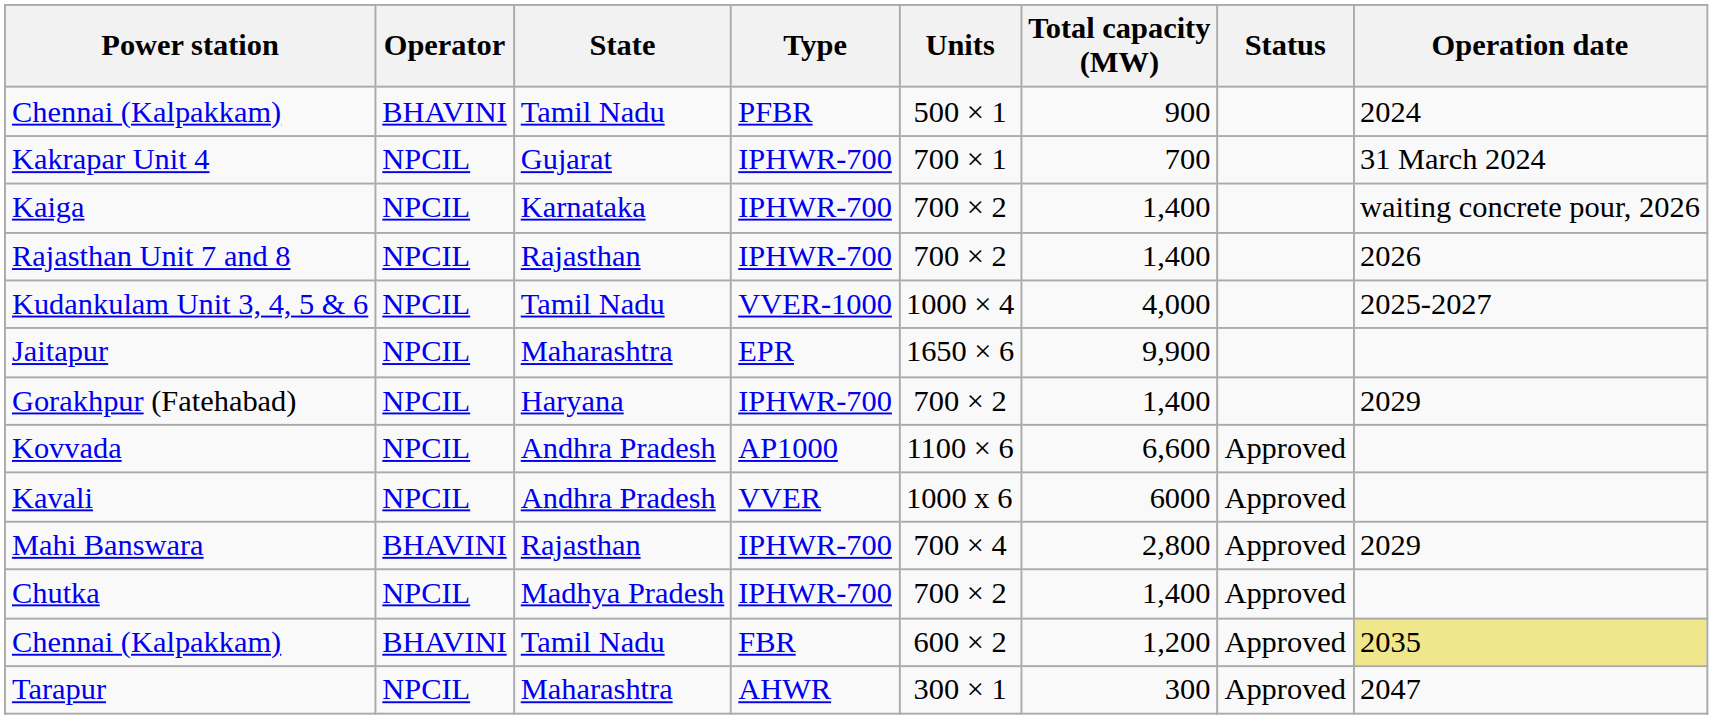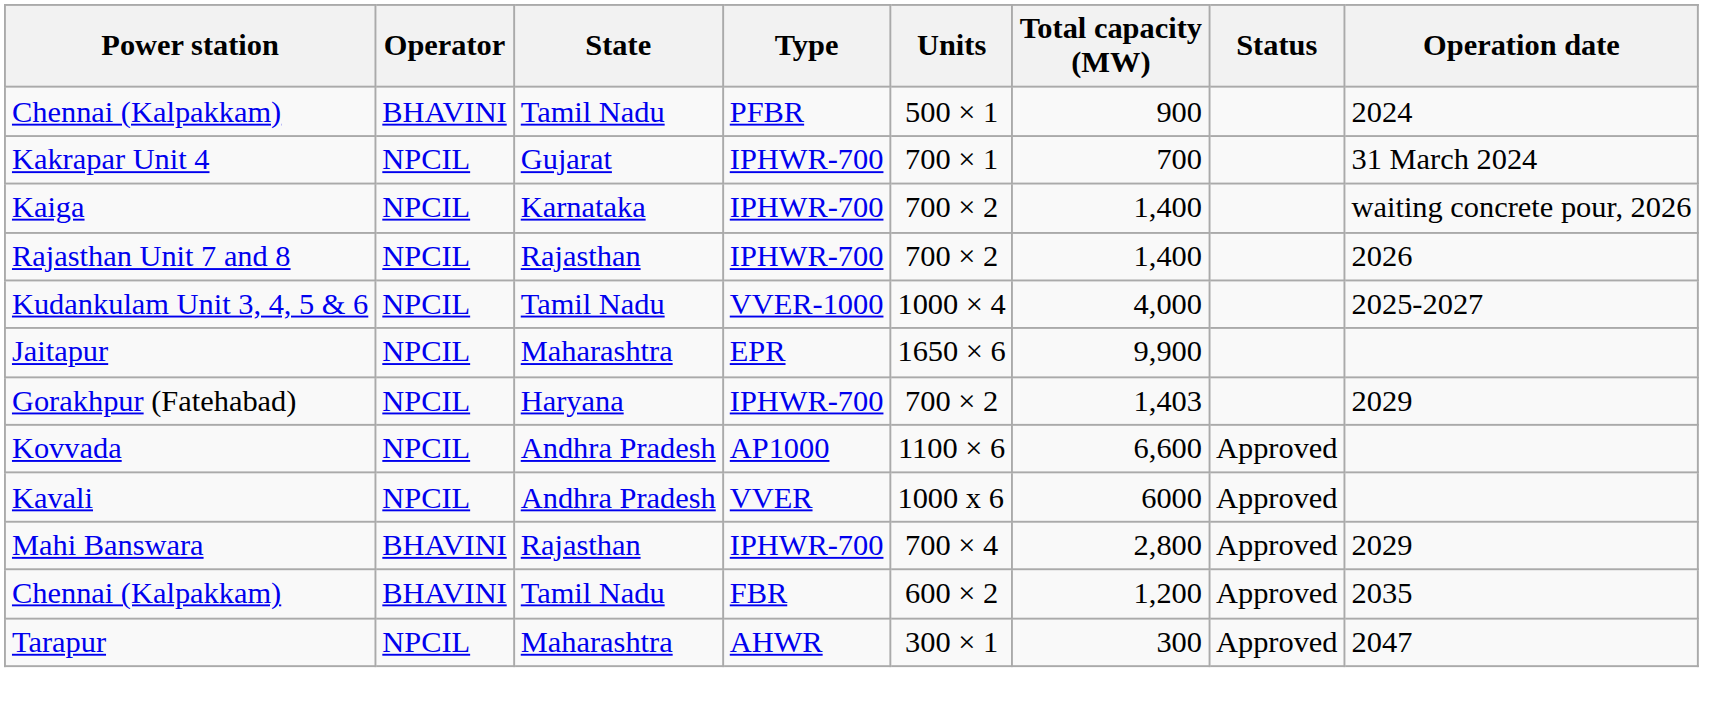 <table class="wikitable sortable">
 <tr>
 <th>Power station</th>
 <th>Operator</th>
 <th>State</th>
 <th>Type</th>
 <th>Units</th>
 <th data-sort-type="numeric">Total capacity<br> (MW)</th>
 <th>Status</th>
 <th>Operation date</th>
 </tr>
 <tr>
 <td><a href='#'>Chennai (Kalpakkam)</a></td>
 <td><a href='#'>BHAVINI</a></td>
 <td><a href='#'>Tamil Nadu</a></td>
 <td><a href='#'>PFBR</a></td>
 <td style="text-align:center;">500 × 1</td>
 <td style="text-align:right;">900</td>
 <td></td>
 <td>2024</td>
 </tr>
 <tr>
 <td><a href='#'>Kakrapar Unit 4</a></td>
 <td><a href='#'>NPCIL</a></td>
 <td><a href='#'>Gujarat</a></td>
 <td><a href='#'>IPHWR-700</a></td>
 <td style="text-align:center;">700 × 1</td>
 <td style="text-align:right;">700</td>
 <td></td>
 <td>31 March 2024</td>
 </tr>
 <tr>
 <td><a href='#'>Kaiga</a></td>
 <td><a href='#'>NPCIL</a></td>
 <td><a href='#'>Karnataka</a></td>
 <td><a href='#'>IPHWR-700</a></td>
 <td style="text-align:center;">700 × 2</td>
 <td style="text-align:right;">1,400</td>
 <td></td>
 <td>waiting concrete pour, 2026</td>
 </tr>
 <tr>
 <td><a href='#'>Rajasthan Unit 7 and 8</a></td>
 <td><a href='#'>NPCIL</a></td>
 <td><a href='#'>Rajasthan</a></td>
 <td><a href='#'>IPHWR-700</a></td>
 <td style="text-align:center;">700 × 2</td>
 <td style="text-align:right;">1,400</td>
 <td></td>
 <td>2026</td>
 </tr>
 <tr>
 <td><a href='#'>Kudankulam Unit 3, 4, 5 & 6</a></td>
 <td><a href='#'>NPCIL</a></td>
 <td><a href='#'>Tamil Nadu</a></td>
 <td><a href='#'>VVER-1000</a></td>
 <td style="text-align:center;">1000 × 4</td>
 <td style="text-align:right;">4,000</td>
 <td></td>
 <td>2025-2027</td>
 </tr>
 <tr>
 <td><a href='#'>Jaitapur</a></td>
 <td><a href='#'>NPCIL</a></td>
 <td><a href='#'>Maharashtra</a></td>
 <td><a href='#'>EPR</a></td>
 <td style="text-align:center;">1650 × 6</td>
 <td style="text-align:right;">9,900</td>
 <td></td>
 </tr>
 <tr>
 <td><a href='#'>Gorakhpur</a> (Fatehabad)</td>
 <td><a href='#'>NPCIL</a></td>
 <td><a href='#'>Haryana</a></td>
 <td><a href='#'>IPHWR-700</a></td>
 <td style="text-align:center;">700 × 2</td>
-<td style="text-align:right;">1,400</td>
+<td style="text-align:right;">1,403</td>
 <td></td>
 <td>2029</td>
 </tr>
 <tr>
 <td><a href='#'>Kovvada</a></td>
 <td><a href='#'>NPCIL</a></td>
 <td><a href='#'>Andhra Pradesh</a></td>
 <td><a href='#'>AP1000</a></td>
 <td style="text-align:center;">1100 × 6</td>
 <td style="text-align:right;">6,600</td>
 <td>Approved</td>
 <td></td>
 </tr>
 <tr>
 <td><a href='#'>Kavali</a></td>
 <td><a href='#'>NPCIL</a></td>
 <td><a href='#'>Andhra Pradesh</a></td>
 <td><a href='#'>VVER</a></td>
 <td>1000 x 6</td>
 <td style="text-align:right">6000</td>
 <td>Approved</td>
 </tr>
 <tr>
 <td><a href='#'>Mahi Banswara</a></td>
 <td><a href='#'>BHAVINI</a></td>
 <td><a href='#'>Rajasthan</a></td>
 <td><a href='#'>IPHWR-700</a></td>
 <td style="text-align:center;">700 × 4</td>
 <td style="text-align:right;">2,800</td>
 <td>Approved</td>
 <td>2029 <br></td>
 </tr>
 <tr>
-<td><a href='#'>Chutka</a></td>
-<td><a href='#'>NPCIL</a></td>
-<td><a href='#'>Madhya Pradesh</a></td>
-<td><a href='#'>IPHWR-700</a></td>
-<td style="text-align:center;">700 × 2</td>
-<td style="text-align:right;">1,400</td>
-<td>Approved</td>
-<td></td>
-</tr>
-<tr>
 <td><a href='#'>Chennai (Kalpakkam)</a></td>
 <td><a href='#'>BHAVINI</a></td>
 <td><a href='#'>Tamil Nadu</a></td>
 <td><a href='#'>FBR</a></td>
 <td style="text-align:center;">600 × 2</td>
 <td style="text-align:right;">1,200</td>
 <td>Approved</td>
-<td style="background: khaki;">2035</td>
+<td>2035</td>
 </tr>
 <tr>
 <td><a href='#'>Tarapur</a></td>
 <td><a href='#'>NPCIL</a></td>
 <td><a href='#'>Maharashtra</a></td>
 <td><a href='#'>AHWR</a></td>
 <td style="text-align:center;">300 × 1</td>
 <td style="text-align:right;">300</td>
 <td>Approved</td>
 <td>2047</td>
 </tr>
 </table>
